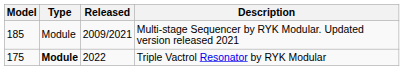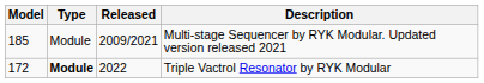 <table class="wikitable">
 <tr>
 <th>Model</th>
 <th>Type</th>
 <th>Released</th>
 <th>Description</th>
 </tr>
 <tr>
 <td>185</td>
 <td>Module</td>
 <td>2009/2021</td>
 <td>Multi-stage Sequencer by RYK Modular. Updated version released 2021</td>
 </tr>
 <tr>
-<td>175</td>
+<td>172</td>
 <td><strong>Module</strong></td>
 <td>2022</td>
 <td>Triple Vactrol <a href='#'>Resonator</a> by RYK Modular</td>
 </tr>
 </table>
